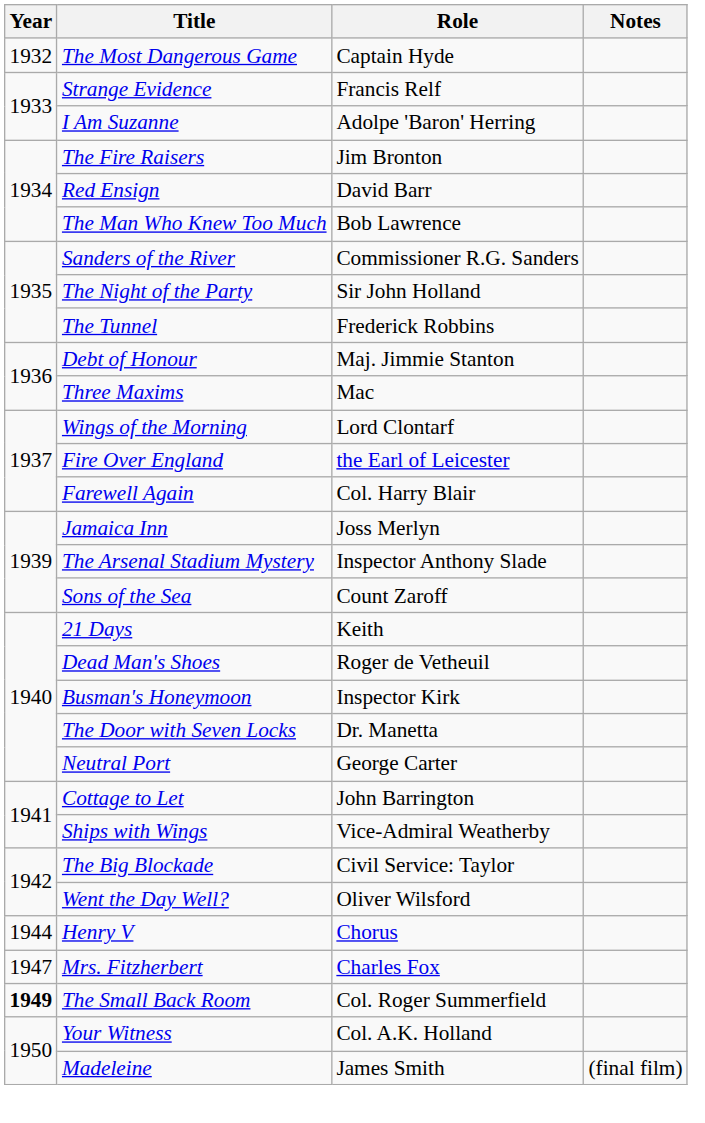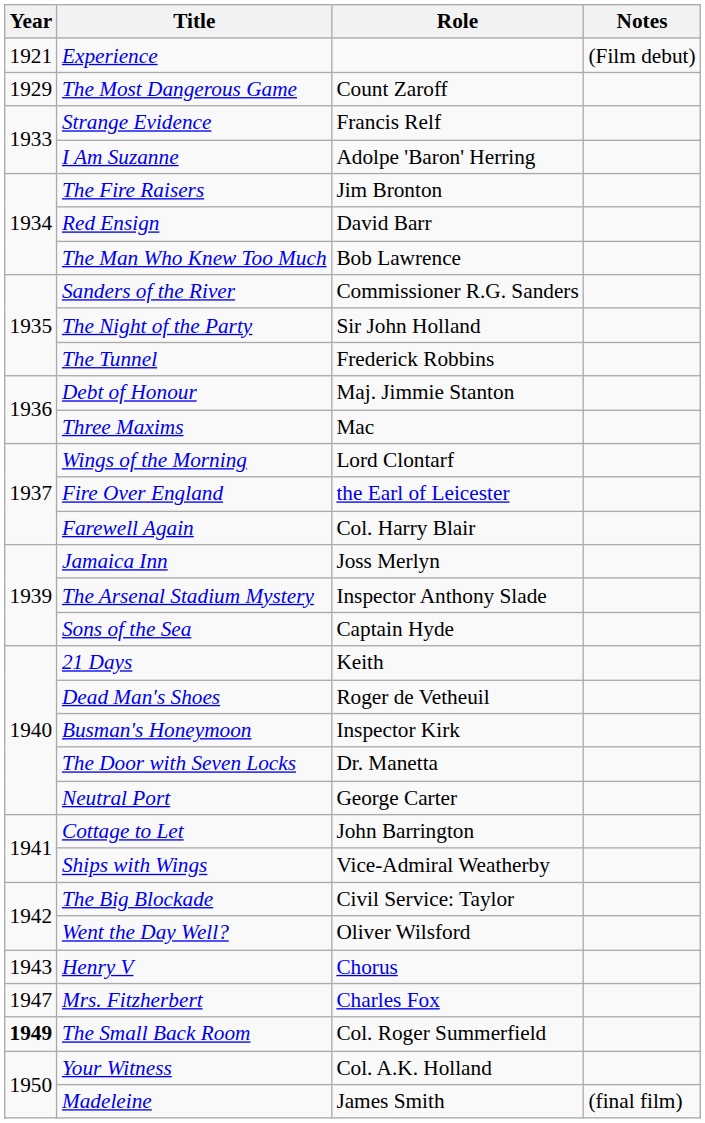 <table class="wikitable">
 <tr>
 <th>Year</th>
 <th>Title</th>
 <th>Role</th>
 <th>Notes</th>
 </tr>
 <tr>
-<td>1932</td>
+<td>1921</td>
+<td><em><a href='#'>Experience</a></em></td>
+<td></td>
+<td>(Film debut)</td>
+</tr>
+<tr>
+<td>1929</td>
 <td><em><a href='#'>The Most Dangerous Game</a></em></td>
-<td>Captain Hyde</td>
+<td>Count Zaroff</td>
 <td></td>
 </tr>
 <tr>
 <td rowspan=2>1933</td>
 <td><em><a href='#'>Strange Evidence</a></em></td>
 <td>Francis Relf</td>
 <td></td>
 </tr>
 <tr>
 <td><em><a href='#'>I Am Suzanne</a></em></td>
 <td>Adolpe 'Baron' Herring</td>
 <td></td>
 </tr>
 <tr>
 <td rowspan=3>1934</td>
 <td><em><a href='#'>The Fire Raisers</a></em></td>
 <td>Jim Bronton</td>
 <td></td>
 </tr>
 <tr>
 <td><em><a href='#'>Red Ensign</a></em></td>
 <td>David Barr</td>
 <td></td>
 </tr>
 <tr>
 <td><em><a href='#'>The Man Who Knew Too Much</a></em></td>
 <td>Bob Lawrence</td>
 <td></td>
 </tr>
 <tr>
 <td rowspan=3>1935</td>
 <td><em><a href='#'>Sanders of the River</a></em></td>
 <td>Commissioner R.G. Sanders</td>
 <td></td>
 </tr>
 <tr>
 <td><em><a href='#'>The Night of the Party</a></em></td>
 <td>Sir John Holland</td>
 <td></td>
 </tr>
 <tr>
 <td><em><a href='#'>The Tunnel</a></em></td>
 <td>Frederick Robbins</td>
 <td></td>
 </tr>
 <tr>
 <td rowspan=2>1936</td>
 <td><em><a href='#'>Debt of Honour</a></em></td>
 <td>Maj. Jimmie Stanton</td>
 <td></td>
 </tr>
 <tr>
 <td><em><a href='#'>Three Maxims</a></em></td>
 <td>Mac</td>
 <td></td>
 </tr>
 <tr>
 <td rowspan=3>1937</td>
 <td><em><a href='#'>Wings of the Morning</a></em></td>
 <td>Lord Clontarf</td>
 <td></td>
 </tr>
 <tr>
 <td><em><a href='#'>Fire Over England</a></em></td>
 <td><a href='#'>the Earl of Leicester</a></td>
 <td></td>
 </tr>
 <tr>
 <td><em><a href='#'>Farewell Again</a></em></td>
 <td>Col. Harry Blair</td>
 <td></td>
 </tr>
 <tr>
 <td rowspan=3>1939</td>
 <td><em><a href='#'>Jamaica Inn</a></em></td>
 <td>Joss Merlyn</td>
 <td></td>
 </tr>
 <tr>
 <td><em><a href='#'>The Arsenal Stadium Mystery</a></em></td>
 <td>Inspector Anthony Slade</td>
 <td></td>
 </tr>
 <tr>
 <td><em><a href='#'>Sons of the Sea</a></em></td>
-<td>Count Zaroff</td>
+<td>Captain Hyde</td>
 <td></td>
 </tr>
 <tr>
 <td rowspan=5>1940</td>
 <td><em><a href='#'>21 Days</a></em></td>
 <td>Keith</td>
 <td></td>
 </tr>
 <tr>
 <td><em><a href='#'>Dead Man's Shoes</a></em></td>
 <td>Roger de Vetheuil</td>
 <td></td>
 </tr>
 <tr>
 <td><em><a href='#'>Busman's Honeymoon</a></em></td>
 <td>Inspector Kirk</td>
 <td></td>
 </tr>
 <tr>
 <td><em><a href='#'>The Door with Seven Locks</a></em></td>
 <td>Dr. Manetta</td>
 <td></td>
 </tr>
 <tr>
 <td><em><a href='#'>Neutral Port</a></em></td>
 <td>George Carter</td>
 <td></td>
 </tr>
 <tr>
 <td rowspan=2>1941</td>
 <td><em><a href='#'>Cottage to Let</a></em></td>
 <td>John Barrington</td>
 <td></td>
 </tr>
 <tr>
 <td><em><a href='#'>Ships with Wings</a></em></td>
 <td>Vice-Admiral Weatherby</td>
 <td></td>
 </tr>
 <tr>
 <td rowspan=2>1942</td>
 <td><em><a href='#'>The Big Blockade</a></em></td>
 <td>Civil Service: Taylor</td>
 <td></td>
 </tr>
 <tr>
 <td><em><a href='#'>Went the Day Well?</a></em></td>
 <td>Oliver Wilsford</td>
 <td></td>
 </tr>
 <tr>
-<td>1944</td>
+<td>1943</td>
 <td><em><a href='#'>Henry V</a></em></td>
 <td><a href='#'>Chorus</a></td>
 <td></td>
 </tr>
 <tr>
 <td>1947</td>
 <td><em><a href='#'>Mrs. Fitzherbert</a></em></td>
 <td><a href='#'>Charles Fox</a></td>
 <td></td>
 </tr>
 <tr>
 <td><strong>1949</strong></td>
 <td><em><a href='#'>The Small Back Room</a></em></td>
 <td>Col. Roger Summerfield</td>
 <td></td>
 </tr>
 <tr>
 <td rowspan=2>1950</td>
 <td><em><a href='#'>Your Witness</a></em></td>
 <td>Col. A.K. Holland</td>
 <td></td>
 </tr>
 <tr>
 <td><em><a href='#'>Madeleine</a></em></td>
 <td>James Smith</td>
 <td>(final film)</td>
 </tr>
 </table>
